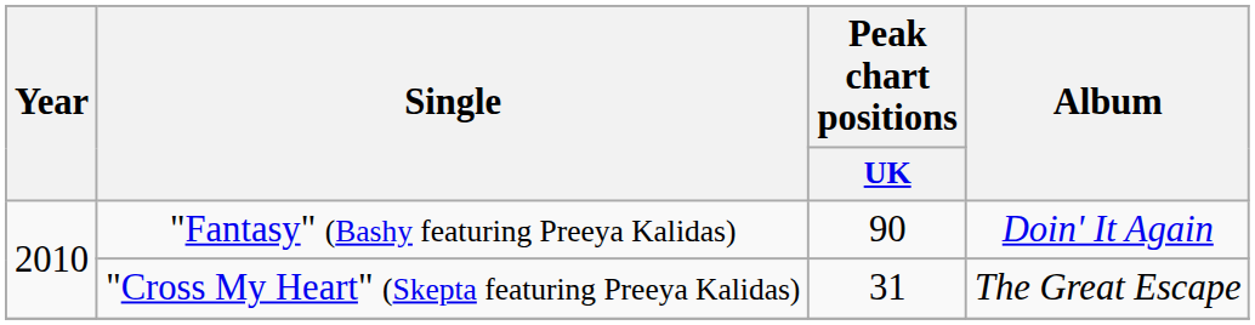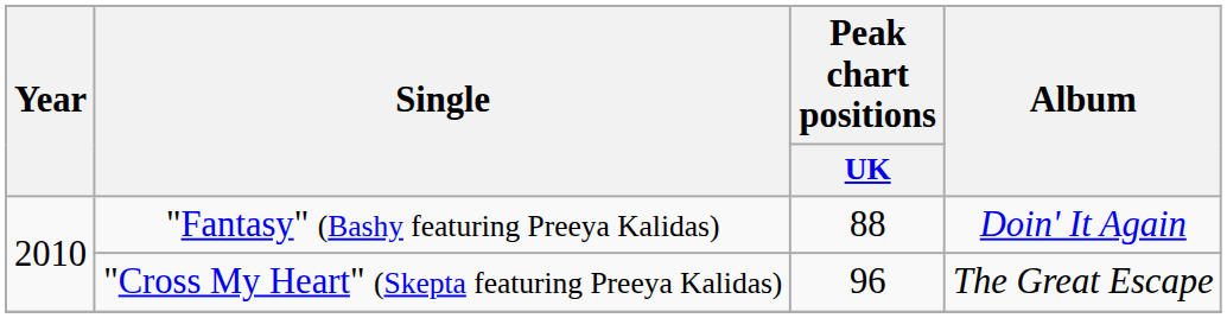 <table class="wikitable plainrowheaders" style="text-align:center;">
 <tr>
 <th rowspan="2">Year</th>
 <th rowspan="2">Single</th>
 <th>Peak chart positions</th>
 <th rowspan="2">Album</th>
 </tr>
 <tr>
 <th scope="col" style="width:3em;font-size:85%;"><a href='#'>UK</a></th>
 </tr>
 <tr>
 <td rowspan="2">2010</td>
 <td>"<a href='#'>Fantasy</a>" <small>(<a href='#'>Bashy</a> featuring Preeya Kalidas)</small></td>
-<td>90</td>
+<td>88</td>
 <td><em><a href='#'>Doin' It Again</a></em></td>
 </tr>
 <tr>
 <td>"<a href='#'>Cross My Heart</a>" <small>(<a href='#'>Skepta</a> featuring Preeya Kalidas)</small></td>
-<td>31</td>
+<td>96</td>
 <td><em>The Great Escape</em></td>
 </tr>
 <tr>
 </tr>
 </table>
